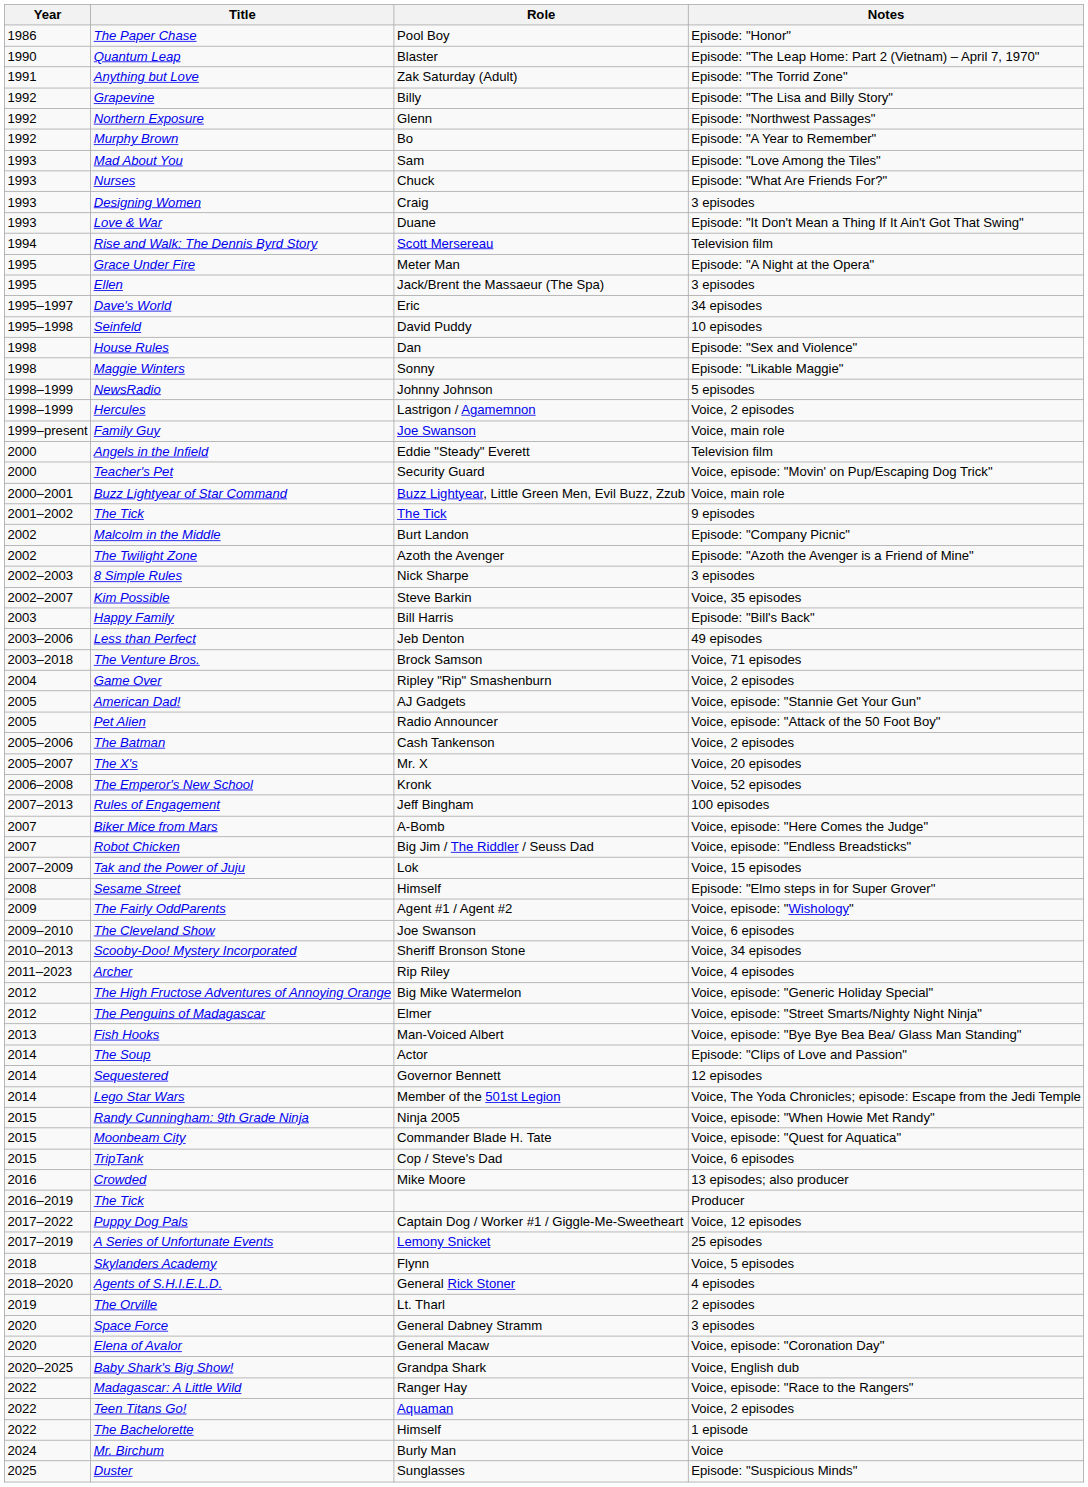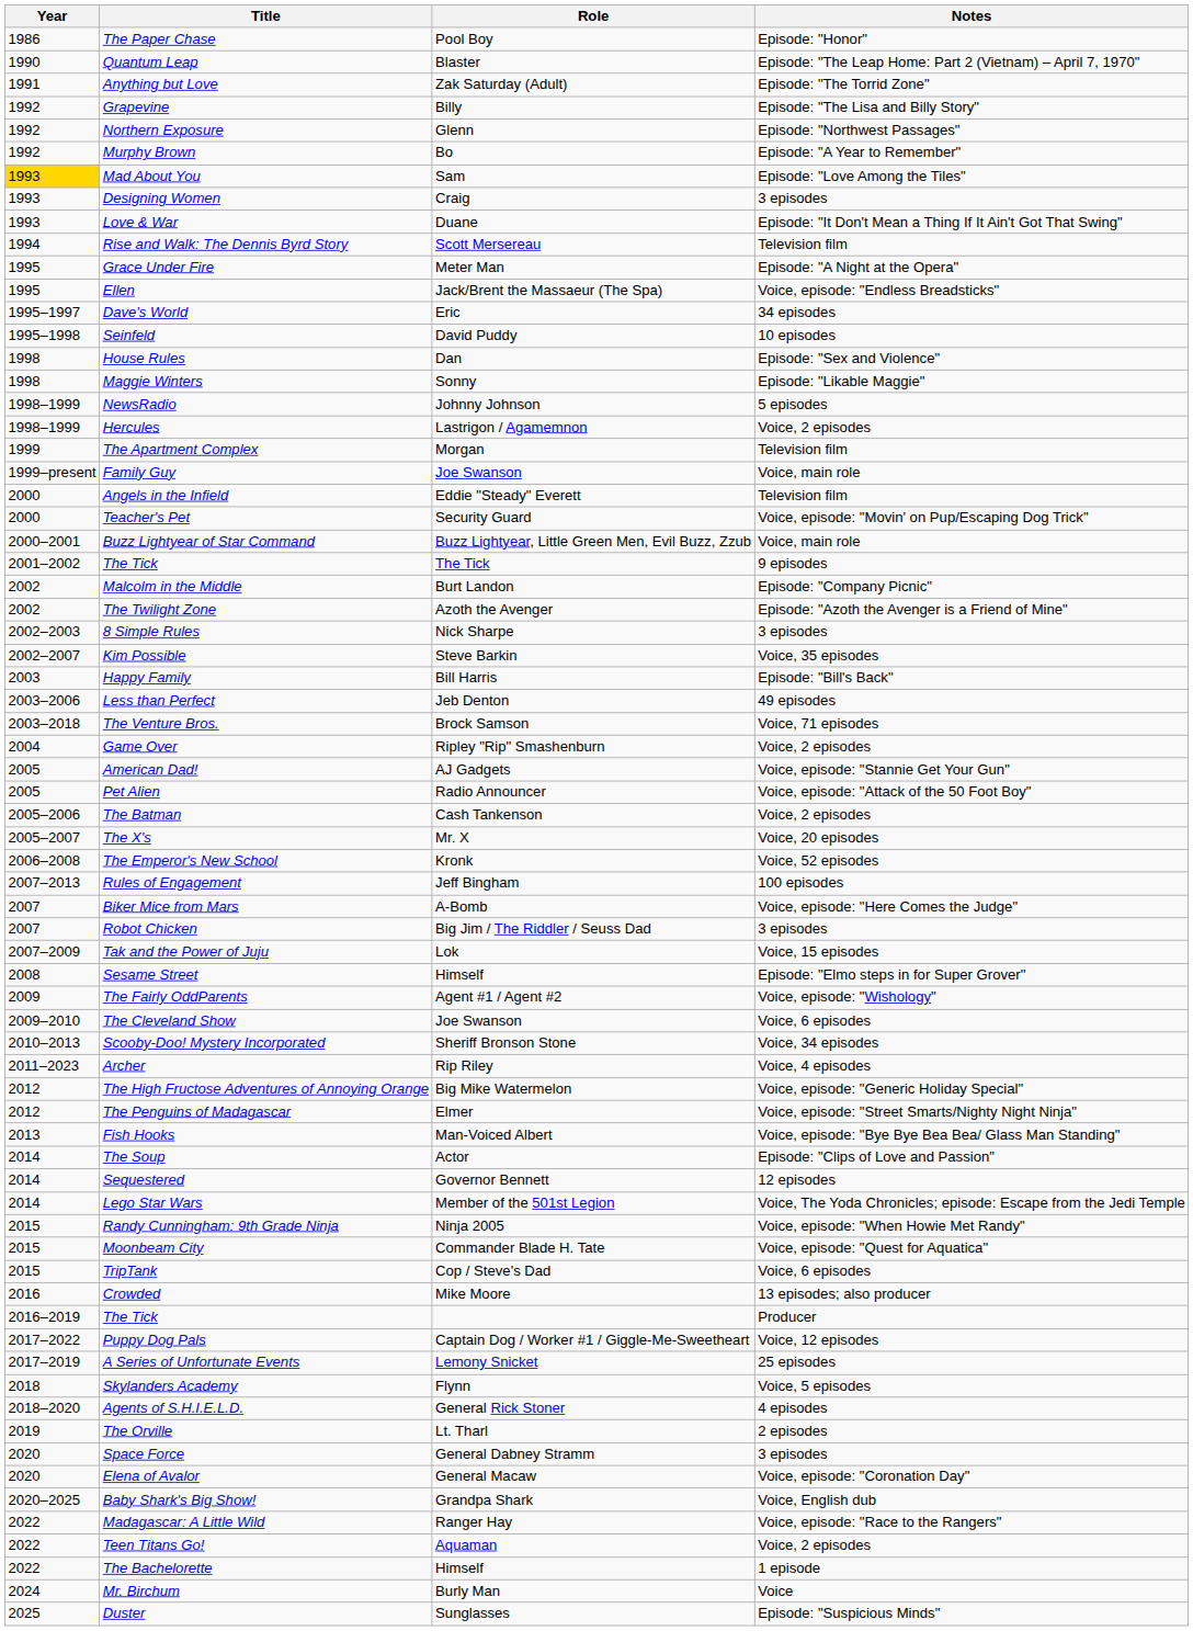 <table class="wikitable sortable">
 <tr>
 <th>Year</th>
 <th>Title</th>
 <th>Role</th>
 <th>Notes</th>
 </tr>
 <tr>
 <td>1986</td>
 <td><em><a href='#'>The Paper Chase</a></em></td>
 <td>Pool Boy</td>
 <td>Episode: "Honor"</td>
 </tr>
 <tr>
 <td>1990</td>
 <td><em><a href='#'>Quantum Leap</a></em></td>
 <td>Blaster</td>
 <td>Episode: "The Leap Home: Part 2 (Vietnam) – April 7, 1970"</td>
 </tr>
 <tr>
 <td>1991</td>
 <td><em><a href='#'>Anything but Love</a></em></td>
 <td>Zak Saturday (Adult)</td>
 <td>Episode: "The Torrid Zone"</td>
 </tr>
 <tr>
 <td>1992</td>
 <td><em><a href='#'>Grapevine</a></em></td>
 <td>Billy</td>
 <td>Episode: "The Lisa and Billy Story"</td>
 </tr>
 <tr>
 <td>1992</td>
 <td><em><a href='#'>Northern Exposure</a></em></td>
 <td>Glenn</td>
 <td>Episode: "Northwest Passages"</td>
 </tr>
 <tr>
 <td>1992</td>
 <td><em><a href='#'>Murphy Brown</a></em></td>
 <td>Bo</td>
 <td>Episode: "A Year to Remember"</td>
 </tr>
 <tr>
-<td>1993</td>
+<td style="background: gold;">1993</td>
 <td><em><a href='#'>Mad About You</a></em></td>
 <td>Sam</td>
 <td>Episode: "Love Among the Tiles"</td>
-</tr>
-<tr>
-<td>1993</td>
-<td><em><a href='#'>Nurses</a></em></td>
-<td>Chuck</td>
-<td>Episode: "What Are Friends For?"</td>
 </tr>
 <tr>
 <td>1993</td>
 <td><em><a href='#'>Designing Women</a></em></td>
 <td>Craig</td>
 <td>3 episodes</td>
 </tr>
 <tr>
 <td>1993</td>
 <td><em><a href='#'>Love & War</a></em></td>
 <td>Duane</td>
 <td>Episode: "It Don't Mean a Thing If It Ain't Got That Swing"</td>
 </tr>
 <tr>
 <td>1994</td>
 <td><em><a href='#'>Rise and Walk: The Dennis Byrd Story</a></em></td>
 <td><a href='#'>Scott Mersereau</a></td>
 <td>Television film</td>
 </tr>
 <tr>
 <td>1995</td>
 <td><em><a href='#'>Grace Under Fire</a></em></td>
 <td>Meter Man</td>
 <td>Episode: "A Night at the Opera"</td>
 </tr>
 <tr>
 <td>1995</td>
 <td><em><a href='#'>Ellen</a></em></td>
 <td>Jack/Brent the Massaeur (The Spa)</td>
-<td>3 episodes</td>
+<td>Voice, episode: "Endless Breadsticks"</td>
 </tr>
 <tr>
 <td>1995–1997</td>
 <td><em><a href='#'>Dave's World</a></em></td>
 <td>Eric</td>
 <td>34 episodes</td>
 </tr>
 <tr>
 <td>1995–1998</td>
 <td><em><a href='#'>Seinfeld</a></em></td>
 <td>David Puddy</td>
 <td>10 episodes</td>
 </tr>
 <tr>
 <td>1998</td>
 <td><em><a href='#'>House Rules</a></em></td>
 <td>Dan</td>
 <td>Episode: "Sex and Violence"</td>
 </tr>
 <tr>
 <td>1998</td>
 <td><em><a href='#'>Maggie Winters</a></em></td>
 <td>Sonny</td>
 <td>Episode: "Likable Maggie"</td>
 </tr>
 <tr>
 <td>1998–1999</td>
 <td><em><a href='#'>NewsRadio</a></em></td>
 <td>Johnny Johnson</td>
 <td>5 episodes</td>
 </tr>
 <tr>
 <td>1998–1999</td>
 <td><em><a href='#'>Hercules</a></em></td>
 <td>Lastrigon / <a href='#'>Agamemnon</a></td>
 <td>Voice, 2 episodes</td>
+</tr>
+<tr>
+<td>1999</td>
+<td><em><a href='#'>The Apartment Complex</a></em></td>
+<td>Morgan</td>
+<td>Television film</td>
 </tr>
 <tr>
 <td>1999–present</td>
 <td><em><a href='#'>Family Guy</a></em></td>
 <td><a href='#'>Joe Swanson</a></td>
 <td>Voice, main role</td>
 </tr>
 <tr>
 <td>2000</td>
 <td><em><a href='#'>Angels in the Infield</a></em></td>
 <td>Eddie "Steady" Everett</td>
 <td>Television film</td>
 </tr>
 <tr>
 <td>2000</td>
 <td><em><a href='#'>Teacher's Pet</a></em></td>
 <td>Security Guard</td>
 <td>Voice, episode: "Movin' on Pup/Escaping Dog Trick"</td>
 </tr>
 <tr>
 <td>2000–2001</td>
 <td><em><a href='#'>Buzz Lightyear of Star Command</a></em></td>
 <td><a href='#'>Buzz Lightyear</a>, Little Green Men, Evil Buzz, Zzub</td>
 <td>Voice, main role</td>
 </tr>
 <tr>
 <td>2001–2002</td>
 <td><em><a href='#'>The Tick</a></em></td>
 <td><a href='#'>The Tick</a></td>
 <td>9 episodes</td>
 </tr>
 <tr>
 <td>2002</td>
 <td><em><a href='#'>Malcolm in the Middle</a></em></td>
 <td>Burt Landon</td>
 <td>Episode: "Company Picnic"</td>
 </tr>
 <tr>
 <td>2002</td>
 <td><em><a href='#'>The Twilight Zone</a></em></td>
 <td>Azoth the Avenger</td>
 <td>Episode: "Azoth the Avenger is a Friend of Mine"</td>
 </tr>
 <tr>
 <td>2002–2003</td>
 <td><em><a href='#'>8 Simple Rules</a></em></td>
 <td>Nick Sharpe</td>
 <td>3 episodes</td>
 </tr>
 <tr>
 <td>2002–2007</td>
 <td><em><a href='#'>Kim Possible</a></em></td>
 <td>Steve Barkin</td>
 <td>Voice, 35 episodes</td>
 </tr>
 <tr>
 <td>2003</td>
 <td><em><a href='#'>Happy Family</a></em></td>
 <td>Bill Harris</td>
 <td>Episode: "Bill's Back"</td>
 </tr>
 <tr>
 <td>2003–2006</td>
 <td><em><a href='#'>Less than Perfect</a></em></td>
 <td>Jeb Denton</td>
 <td>49 episodes</td>
 </tr>
 <tr>
 <td>2003–2018</td>
 <td><em><a href='#'>The Venture Bros.</a></em></td>
 <td>Brock Samson</td>
 <td>Voice, 71 episodes</td>
 </tr>
 <tr>
 <td>2004</td>
 <td><em><a href='#'>Game Over</a></em></td>
 <td>Ripley "Rip" Smashenburn</td>
 <td>Voice, 2 episodes</td>
 </tr>
 <tr>
 <td>2005</td>
 <td><em><a href='#'>American Dad!</a></em></td>
 <td>AJ Gadgets</td>
 <td>Voice, episode: "Stannie Get Your Gun"</td>
 </tr>
 <tr>
 <td>2005</td>
 <td><em><a href='#'>Pet Alien</a></em></td>
 <td>Radio Announcer</td>
 <td>Voice, episode: "Attack of the 50 Foot Boy"</td>
 </tr>
 <tr>
 <td>2005–2006</td>
 <td><em><a href='#'>The Batman</a></em></td>
 <td>Cash Tankenson</td>
 <td>Voice, 2 episodes</td>
 </tr>
 <tr>
 <td>2005–2007</td>
 <td><em><a href='#'>The X's</a></em></td>
 <td>Mr. X</td>
 <td>Voice, 20 episodes</td>
 </tr>
 <tr>
 <td>2006–2008</td>
 <td><em><a href='#'>The Emperor's New School</a></em></td>
 <td>Kronk</td>
 <td>Voice, 52 episodes</td>
 </tr>
 <tr>
 <td>2007–2013</td>
 <td><em><a href='#'>Rules of Engagement</a></em></td>
 <td>Jeff Bingham</td>
 <td>100 episodes</td>
 </tr>
 <tr>
 <td>2007</td>
 <td><em><a href='#'>Biker Mice from Mars</a></em></td>
 <td>A-Bomb</td>
 <td>Voice, episode: "Here Comes the Judge"</td>
 </tr>
 <tr>
 <td>2007</td>
 <td><em><a href='#'>Robot Chicken</a></em></td>
 <td>Big Jim / <a href='#'>The Riddler</a> / Seuss Dad</td>
-<td>Voice, episode: "Endless Breadsticks"</td>
+<td>3 episodes</td>
 </tr>
 <tr>
 <td>2007–2009</td>
 <td><em><a href='#'>Tak and the Power of Juju</a></em></td>
 <td>Lok</td>
 <td>Voice, 15 episodes</td>
 </tr>
 <tr>
 <td>2008</td>
 <td><em><a href='#'>Sesame Street</a></em></td>
 <td>Himself</td>
 <td>Episode: "Elmo steps in for Super Grover"</td>
 </tr>
 <tr>
 <td>2009</td>
 <td><em><a href='#'>The Fairly OddParents</a></em></td>
 <td>Agent #1 / Agent #2</td>
 <td>Voice, episode: "<a href='#'>Wishology</a>"</td>
 </tr>
 <tr>
 <td>2009–2010</td>
 <td><em><a href='#'>The Cleveland Show</a></em></td>
 <td>Joe Swanson</td>
 <td>Voice, 6 episodes</td>
 </tr>
 <tr>
 <td>2010–2013</td>
 <td><em><a href='#'>Scooby-Doo! Mystery Incorporated</a></em></td>
 <td>Sheriff Bronson Stone</td>
 <td>Voice, 34 episodes</td>
 </tr>
 <tr>
 <td>2011–2023</td>
 <td><em><a href='#'>Archer</a></em></td>
 <td>Rip Riley</td>
 <td>Voice, 4 episodes</td>
 </tr>
 <tr>
 <td>2012</td>
 <td><em><a href='#'>The High Fructose Adventures of Annoying Orange</a></em></td>
 <td>Big Mike Watermelon</td>
 <td>Voice, episode: "Generic Holiday Special"</td>
 </tr>
 <tr>
 <td>2012</td>
 <td><em><a href='#'>The Penguins of Madagascar</a></em></td>
 <td>Elmer</td>
 <td>Voice, episode: "Street Smarts/Nighty Night Ninja"</td>
 </tr>
 <tr>
 <td>2013</td>
 <td><em><a href='#'>Fish Hooks</a></em></td>
 <td>Man-Voiced Albert</td>
 <td>Voice, episode: "Bye Bye Bea Bea/ Glass Man Standing"</td>
 </tr>
 <tr>
 <td>2014</td>
 <td><em><a href='#'>The Soup</a></em></td>
 <td>Actor</td>
 <td>Episode: "Clips of Love and Passion"</td>
 </tr>
 <tr>
 <td>2014</td>
 <td><em><a href='#'>Sequestered</a></em></td>
 <td>Governor Bennett</td>
 <td>12 episodes</td>
 </tr>
 <tr>
 <td>2014</td>
 <td><em><a href='#'>Lego Star Wars</a></em></td>
 <td>Member of the <a href='#'>501st Legion</a></td>
 <td>Voice, The Yoda Chronicles; episode: Escape from the Jedi Temple</td>
 </tr>
 <tr>
 <td>2015</td>
 <td><em><a href='#'>Randy Cunningham: 9th Grade Ninja</a></em></td>
 <td>Ninja 2005</td>
 <td>Voice, episode: "When Howie Met Randy"</td>
 </tr>
 <tr>
 <td>2015</td>
 <td><em><a href='#'>Moonbeam City</a></em></td>
 <td>Commander Blade H. Tate</td>
 <td>Voice, episode: "Quest for Aquatica"</td>
 </tr>
 <tr>
 <td>2015</td>
 <td><em><a href='#'>TripTank</a></em></td>
 <td>Cop / Steve's Dad</td>
 <td>Voice, 6 episodes</td>
 </tr>
 <tr>
 <td>2016</td>
 <td><em><a href='#'>Crowded</a></em></td>
 <td>Mike Moore</td>
 <td>13 episodes; also producer</td>
 </tr>
 <tr>
 <td>2016–2019</td>
 <td><em><a href='#'>The Tick</a></em></td>
 <td></td>
 <td>Producer</td>
 </tr>
 <tr>
 <td>2017–2022</td>
 <td><em><a href='#'>Puppy Dog Pals</a></em></td>
 <td>Captain Dog / Worker #1 / Giggle-Me-Sweetheart</td>
 <td>Voice, 12 episodes</td>
 </tr>
 <tr>
 <td>2017–2019</td>
 <td><em><a href='#'>A Series of Unfortunate Events</a></em></td>
 <td><a href='#'>Lemony Snicket</a></td>
 <td>25 episodes</td>
 </tr>
 <tr>
 <td>2018</td>
 <td><em><a href='#'>Skylanders Academy</a></em></td>
 <td>Flynn</td>
 <td>Voice, 5 episodes</td>
 </tr>
 <tr>
 <td>2018–2020</td>
 <td><em><a href='#'>Agents of S.H.I.E.L.D.</a></em></td>
 <td>General <a href='#'>Rick Stoner</a></td>
 <td>4 episodes</td>
 </tr>
 <tr>
 <td>2019</td>
 <td><em><a href='#'>The Orville</a></em></td>
 <td>Lt. Tharl</td>
 <td>2 episodes</td>
 </tr>
 <tr>
 <td>2020</td>
 <td><em><a href='#'>Space Force</a></em></td>
 <td>General Dabney Stramm</td>
 <td>3 episodes</td>
 </tr>
 <tr>
 <td>2020</td>
 <td><em><a href='#'>Elena of Avalor</a></em></td>
 <td>General Macaw</td>
 <td>Voice, episode: "Coronation Day"</td>
 </tr>
 <tr>
 <td>2020–2025</td>
 <td><em><a href='#'>Baby Shark's Big Show!</a></em></td>
 <td>Grandpa Shark</td>
 <td>Voice, English dub</td>
 </tr>
 <tr>
 <td>2022</td>
 <td><em><a href='#'>Madagascar: A Little Wild</a></em></td>
 <td>Ranger Hay</td>
 <td>Voice, episode: "Race to the Rangers"</td>
 </tr>
 <tr>
 <td>2022</td>
 <td><em><a href='#'>Teen Titans Go!</a></em></td>
 <td><a href='#'>Aquaman</a></td>
 <td>Voice, 2 episodes</td>
 </tr>
 <tr>
 <td>2022</td>
 <td><em><a href='#'>The Bachelorette</a></em></td>
 <td>Himself</td>
 <td>1 episode</td>
 </tr>
 <tr>
 <td>2024</td>
 <td><em><a href='#'>Mr. Birchum</a></em></td>
 <td>Burly Man</td>
 <td>Voice</td>
 </tr>
 <tr>
 <td>2025</td>
 <td><em><a href='#'>Duster</a></em></td>
 <td>Sunglasses</td>
 <td>Episode: "Suspicious Minds"</td>
 </tr>
 </table>
